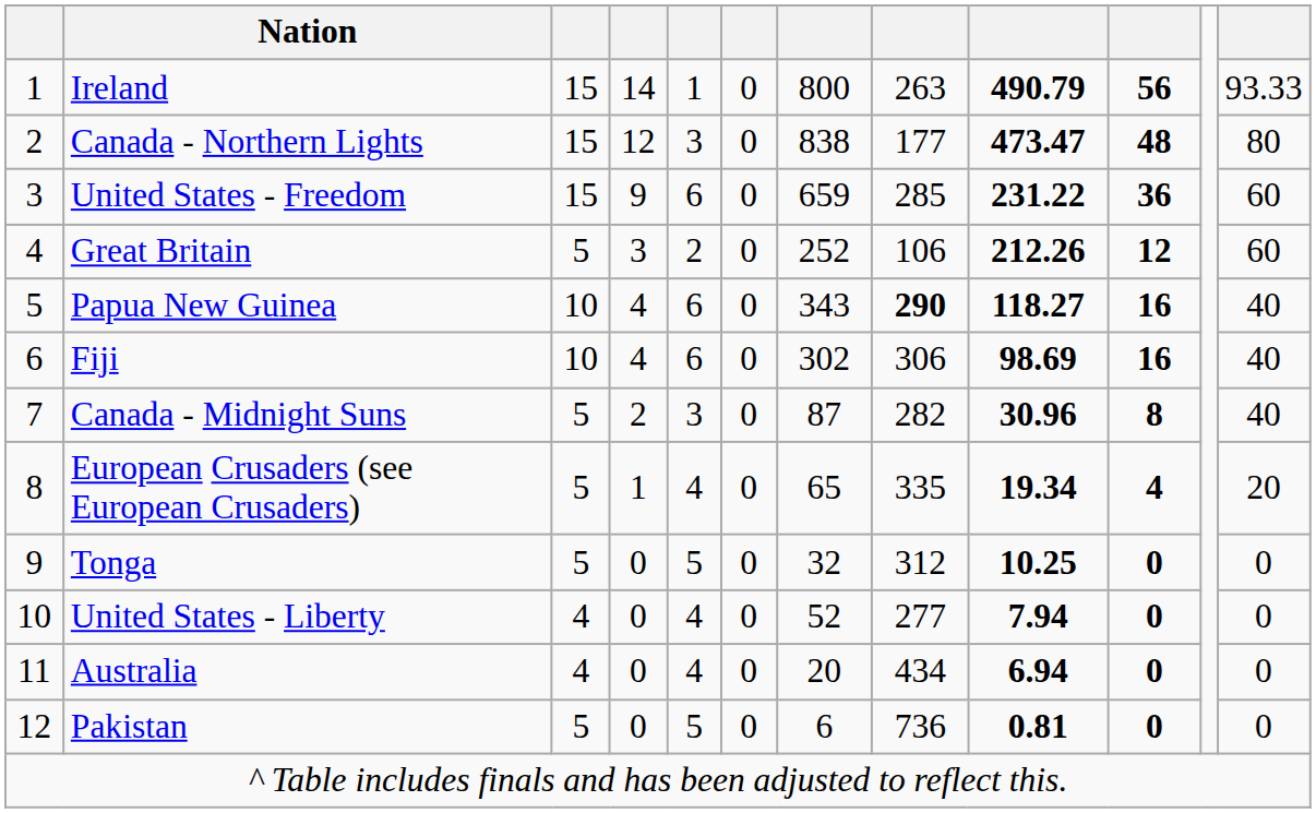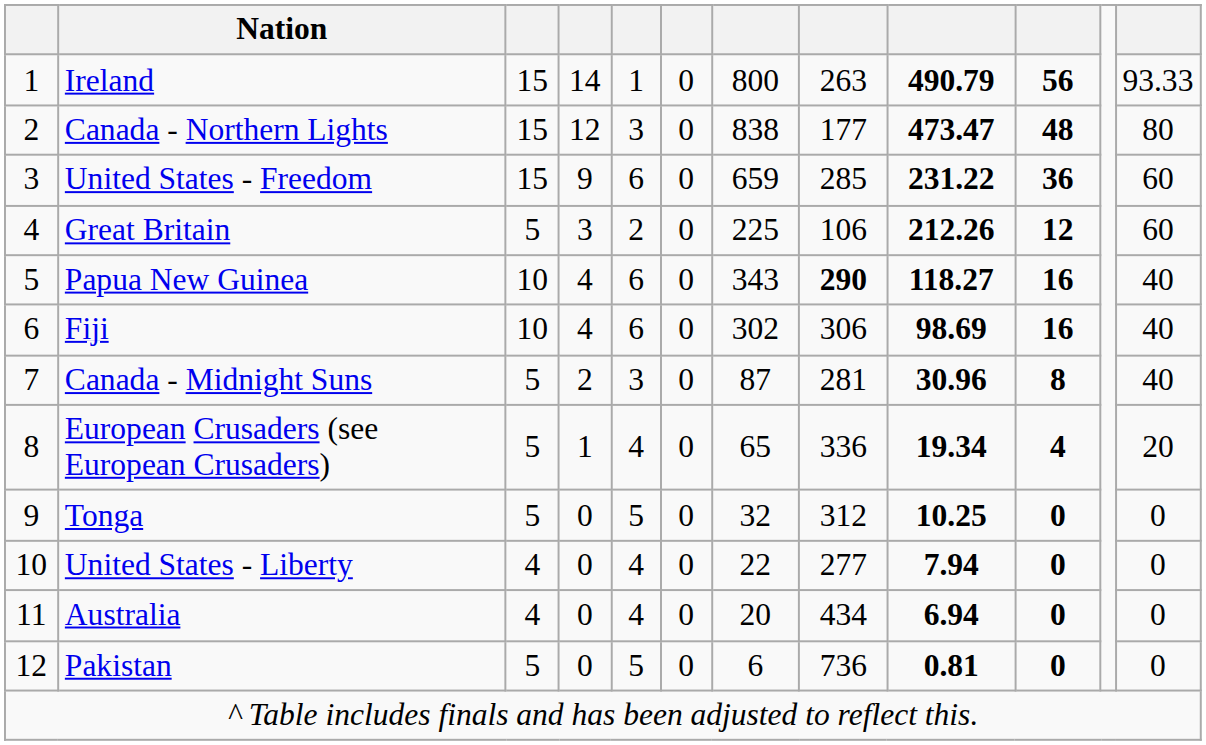 <table class="wikitable" style="text-align: center;">
 <tr>
 <th width=20></th>
 <th width=250>Nation</th>
 <th width=20></th>
 <th width=20></th>
 <th width=20></th>
 <th width=20></th>
 <th width=40></th>
 <th width=40></th>
 <th width=60></th>
 <th width=40></th>
 <td width=1% rowspan=13></td>
 <th width=20></th>
 </tr>
 <tr>
 <td>1</td>
 <td align="left"> <a href='#'>Ireland</a></td>
 <td>15</td>
 <td>14</td>
 <td>1</td>
 <td>0</td>
 <td>800</td>
 <td>263</td>
 <td><strong>490.79</strong></td>
 <td><strong>56</strong></td>
 <td>93.33</td>
 </tr>
 <tr>
 <td>2</td>
 <td align="left"> <a href='#'>Canada</a> - <a href='#'>Northern Lights</a></td>
 <td>15</td>
 <td>12</td>
 <td>3</td>
 <td>0</td>
 <td>838</td>
 <td>177</td>
 <td><strong>473.47</strong></td>
 <td><strong>48</strong></td>
 <td>80</td>
 </tr>
 <tr>
 <td>3</td>
 <td align="left"> <a href='#'>United States</a> - <a href='#'>Freedom</a></td>
 <td>15</td>
 <td>9</td>
 <td>6</td>
 <td>0</td>
 <td>659</td>
 <td>285</td>
 <td><strong>231.22</strong></td>
 <td><strong>36</strong></td>
 <td>60</td>
 </tr>
 <tr>
 <td>4</td>
 <td align="left"> <a href='#'>Great Britain</a></td>
 <td>5</td>
 <td>3</td>
 <td>2</td>
 <td>0</td>
-<td>252</td>
+<td>225</td>
 <td>106</td>
 <td><strong>212.26</strong></td>
 <td><strong>12</strong></td>
 <td>60</td>
 </tr>
 <tr>
 <td>5</td>
 <td align="left"> <a href='#'>Papua New Guinea</a></td>
 <td>10</td>
 <td>4</td>
 <td>6</td>
 <td>0</td>
 <td>343</td>
 <td><strong>290</strong></td>
 <td><strong>118.27</strong></td>
 <td><strong>16</strong></td>
 <td>40</td>
 </tr>
 <tr>
 <td>6</td>
 <td align="left"> <a href='#'>Fiji</a></td>
 <td>10</td>
 <td>4</td>
 <td>6</td>
 <td>0</td>
 <td>302</td>
 <td>306</td>
 <td><strong>98.69</strong></td>
 <td><strong>16</strong></td>
 <td>40</td>
 </tr>
 <tr>
 <td>7</td>
 <td align="left"> <a href='#'>Canada</a> - <a href='#'>Midnight Suns</a></td>
 <td>5</td>
 <td>2</td>
 <td>3</td>
 <td>0</td>
 <td>87</td>
-<td>282</td>
+<td>281</td>
 <td><strong>30.96</strong></td>
 <td><strong>8</strong></td>
 <td>40</td>
 </tr>
 <tr>
 <td>8</td>
 <td align="left"> <a href='#'>European</a> <a href='#'>Crusaders</a> (see <a href='#'>European Crusaders</a>)</td>
 <td>5</td>
 <td>1</td>
 <td>4</td>
 <td>0</td>
 <td>65</td>
-<td>335</td>
+<td>336</td>
 <td><strong>19.34</strong></td>
 <td><strong>4</strong></td>
 <td>20</td>
 </tr>
 <tr>
 <td>9</td>
 <td align="left"> <a href='#'>Tonga</a></td>
 <td>5</td>
 <td>0</td>
 <td>5</td>
 <td>0</td>
 <td>32</td>
 <td>312</td>
 <td><strong>10.25</strong></td>
 <td><strong>0</strong></td>
 <td>0</td>
 </tr>
 <tr>
 <td>10</td>
 <td align="left"> <a href='#'>United States</a> - <a href='#'>Liberty</a></td>
 <td>4</td>
 <td>0</td>
 <td>4</td>
 <td>0</td>
-<td>52</td>
+<td>22</td>
 <td>277</td>
 <td><strong>7.94</strong></td>
 <td><strong>0</strong></td>
 <td>0</td>
 </tr>
 <tr>
 <td>11</td>
 <td align="left"> <a href='#'>Australia</a></td>
 <td>4</td>
 <td>0</td>
 <td>4</td>
 <td>0</td>
 <td>20</td>
 <td>434</td>
 <td><strong>6.94</strong></td>
 <td><strong>0</strong></td>
 <td>0</td>
 </tr>
 <tr>
 <td>12</td>
 <td align="left"> <a href='#'>Pakistan</a></td>
 <td>5</td>
 <td>0</td>
 <td>5</td>
 <td>0</td>
 <td>6</td>
 <td>736</td>
 <td><strong>0.81</strong></td>
 <td><strong>0</strong></td>
 <td>0</td>
 </tr>
 <tr>
 <td colspan="14" align="center"><em>^ Table includes finals and has been adjusted to reflect this.</em></td>
 </tr>
 </table>
